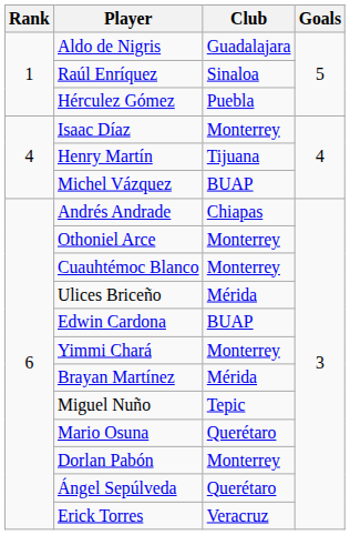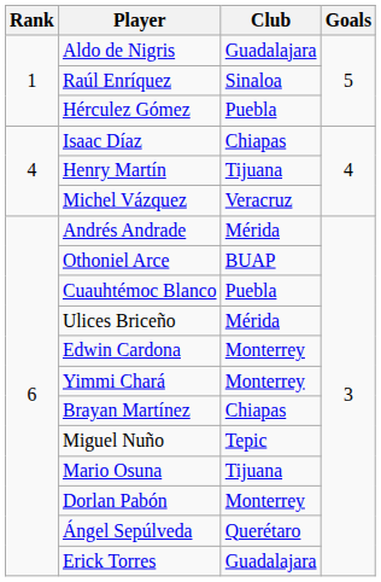 <table class="wikitable">
 <tr>
 <th>Rank</th>
 <th>Player</th>
 <th>Club</th>
 <th>Goals</th>
 </tr>
 <tr>
 <td rowspan=3 align=center>1</td>
 <td> <a href='#'>Aldo de Nigris</a></td>
 <td><a href='#'>Guadalajara</a></td>
 <td rowspan=3 align=center>5</td>
 </tr>
 <tr>
 <td> <a href='#'>Raúl Enríquez</a></td>
 <td><a href='#'>Sinaloa</a></td>
 </tr>
 <tr>
 <td> <a href='#'>Hérculez Gómez</a></td>
 <td><a href='#'>Puebla</a></td>
 </tr>
 <tr>
 <td rowspan=3 align=center>4</td>
 <td> <a href='#'>Isaac Díaz</a></td>
-<td><a href='#'>Monterrey</a></td>
+<td><a href='#'>Chiapas</a></td>
 <td rowspan=3 align=center>4</td>
 </tr>
 <tr>
 <td> <a href='#'>Henry Martín</a></td>
 <td><a href='#'>Tijuana</a></td>
 </tr>
 <tr>
 <td> <a href='#'>Michel Vázquez</a></td>
-<td><a href='#'>BUAP</a></td>
+<td><a href='#'>Veracruz</a></td>
 </tr>
 <tr>
 <td rowspan=12 align=center>6</td>
 <td> <a href='#'>Andrés Andrade</a></td>
-<td><a href='#'>Chiapas</a></td>
+<td><a href='#'>Mérida</a></td>
 <td rowspan=12 align=center>3</td>
 </tr>
 <tr>
 <td> <a href='#'>Othoniel Arce</a></td>
-<td><a href='#'>Monterrey</a></td>
+<td><a href='#'>BUAP</a></td>
 </tr>
 <tr>
 <td> <a href='#'>Cuauhtémoc Blanco</a></td>
-<td><a href='#'>Monterrey</a></td>
+<td><a href='#'>Puebla</a></td>
 </tr>
 <tr>
 <td> Ulices Briceño</td>
 <td><a href='#'>Mérida</a></td>
 </tr>
 <tr>
 <td> <a href='#'>Edwin Cardona</a></td>
-<td><a href='#'>BUAP</a></td>
+<td><a href='#'>Monterrey</a></td>
 </tr>
 <tr>
 <td> <a href='#'>Yimmi Chará</a></td>
 <td><a href='#'>Monterrey</a></td>
 </tr>
 <tr>
 <td> <a href='#'>Brayan Martínez</a></td>
-<td><a href='#'>Mérida</a></td>
+<td><a href='#'>Chiapas</a></td>
 </tr>
 <tr>
 <td> Miguel Nuño</td>
 <td><a href='#'>Tepic</a></td>
 </tr>
 <tr>
 <td> <a href='#'>Mario Osuna</a></td>
-<td><a href='#'>Querétaro</a></td>
+<td><a href='#'>Tijuana</a></td>
 </tr>
 <tr>
 <td> <a href='#'>Dorlan Pabón</a></td>
 <td><a href='#'>Monterrey</a></td>
 </tr>
 <tr>
 <td> <a href='#'>Ángel Sepúlveda</a></td>
 <td><a href='#'>Querétaro</a></td>
 </tr>
 <tr>
 <td> <a href='#'>Erick Torres</a></td>
-<td><a href='#'>Veracruz</a></td>
+<td><a href='#'>Guadalajara</a></td>
 </tr>
 </table>
